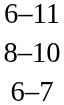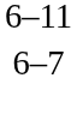 <table style="text-align:center">
 <tr>
 <th width=200></th>
 <th width=100></th>
 <th width=200></th>
 </tr>
 <tr>
 <td align=right></td>
 <td>6–11</td>
 <td align=left><strong></strong></td>
 </tr>
 <tr>
 <td align=right></td>
-<td>8–10</td>
-<td align=left><strong></strong></td>
-</tr>
-<tr>
-<td align=right></td>
 <td>6–7</td>
 <td align=left><strong></strong></td>
 </tr>
 </table>
